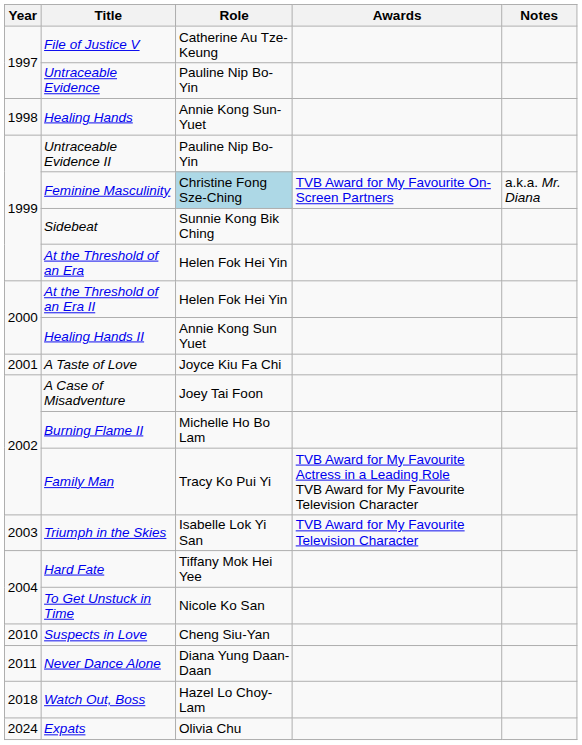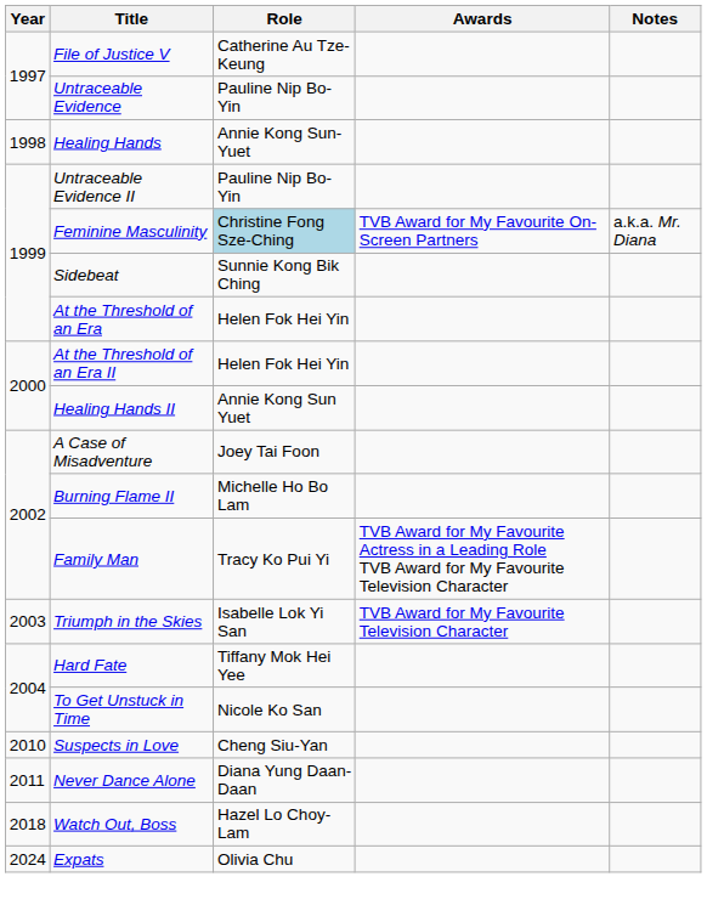 <table class="wikitable" style="font-size: 90%;">
 <tr>
 <th>Year</th>
 <th>Title</th>
 <th>Role</th>
 <th>Awards</th>
 <th>Notes</th>
 </tr>
 <tr>
 <td rowspan="2">1997</td>
 <td><em><a href='#'>File of Justice V</a></em></td>
 <td>Catherine Au Tze-Keung</td>
 <td></td>
 <td></td>
 </tr>
 <tr>
 <td><em><a href='#'>Untraceable Evidence</a></em></td>
 <td>Pauline Nip Bo-Yin</td>
 <td></td>
 <td></td>
 </tr>
 <tr>
 <td>1998</td>
 <td><em><a href='#'>Healing Hands</a></em></td>
 <td>Annie Kong Sun-Yuet</td>
 <td></td>
 <td></td>
 </tr>
 <tr>
 <td rowspan="4">1999</td>
 <td><em>Untraceable Evidence II</em></td>
 <td>Pauline Nip Bo-Yin</td>
 <td></td>
 <td></td>
 </tr>
 <tr>
 <td><em><a href='#'>Feminine Masculinity</a></em></td>
 <td style="background: lightblue;">Christine Fong Sze-Ching</td>
 <td><a href='#'>TVB Award for My Favourite On-Screen Partners</a></td>
 <td>a.k.a. <em>Mr. Diana</em></td>
 </tr>
 <tr>
 <td><em>Sidebeat</em></td>
 <td>Sunnie Kong Bik Ching</td>
 <td></td>
 <td></td>
 </tr>
 <tr>
 <td><em><a href='#'>At the Threshold of an Era</a></em></td>
 <td>Helen Fok Hei Yin</td>
 <td></td>
 <td></td>
 </tr>
 <tr>
 <td rowspan="2">2000</td>
 <td><em><a href='#'>At the Threshold of an Era II</a></em></td>
 <td>Helen Fok Hei Yin</td>
 <td></td>
 <td></td>
 </tr>
 <tr>
 <td><em><a href='#'>Healing Hands II</a></em></td>
 <td>Annie Kong Sun Yuet</td>
-<td></td>
-<td></td>
-</tr>
-<tr>
-<td>2001</td>
-<td><em>A Taste of Love</em></td>
-<td>Joyce Kiu Fa Chi</td>
 <td></td>
 <td></td>
 </tr>
 <tr>
 <td rowspan="3">2002</td>
 <td><em>A Case of Misadventure</em></td>
 <td>Joey Tai Foon</td>
 <td></td>
 <td></td>
 </tr>
 <tr>
 <td><em><a href='#'>Burning Flame II</a></em></td>
 <td>Michelle Ho Bo Lam</td>
 <td></td>
 <td></td>
 </tr>
 <tr>
 <td><em><a href='#'>Family Man</a></em></td>
 <td>Tracy Ko Pui Yi</td>
 <td><a href='#'>TVB Award for My Favourite Actress in a Leading Role</a> <br> TVB Award for My Favourite Television Character</td>
 <td></td>
 </tr>
 <tr>
 <td>2003</td>
 <td><em><a href='#'>Triumph in the Skies</a></em></td>
 <td>Isabelle Lok Yi San</td>
 <td><a href='#'>TVB Award for My Favourite Television Character</a></td>
 <td></td>
 </tr>
 <tr>
 <td rowspan="2">2004</td>
 <td><em><a href='#'>Hard Fate</a></em></td>
 <td>Tiffany Mok Hei Yee</td>
 <td></td>
 <td></td>
 </tr>
 <tr>
 <td><em><a href='#'>To Get Unstuck in Time</a></em></td>
 <td>Nicole Ko San</td>
 <td></td>
 <td></td>
 </tr>
 <tr>
 <td>2010</td>
 <td><em><a href='#'>Suspects in Love</a></em></td>
 <td>Cheng Siu-Yan</td>
 <td></td>
 <td></td>
 </tr>
 <tr>
 <td>2011</td>
 <td><em><a href='#'>Never Dance Alone</a></em></td>
 <td>Diana Yung Daan-Daan</td>
 <td></td>
 <td></td>
 </tr>
 <tr>
 <td>2018</td>
 <td><em><a href='#'>Watch Out, Boss</a></em></td>
 <td>Hazel Lo Choy-Lam</td>
 <td></td>
 <td></td>
 </tr>
 <tr>
 <td>2024</td>
 <td><em><a href='#'>Expats</a></em></td>
 <td>Olivia Chu</td>
 <td></td>
 <td></td>
 </tr>
 </table>
